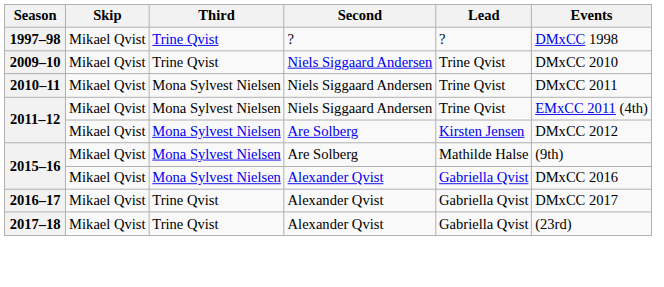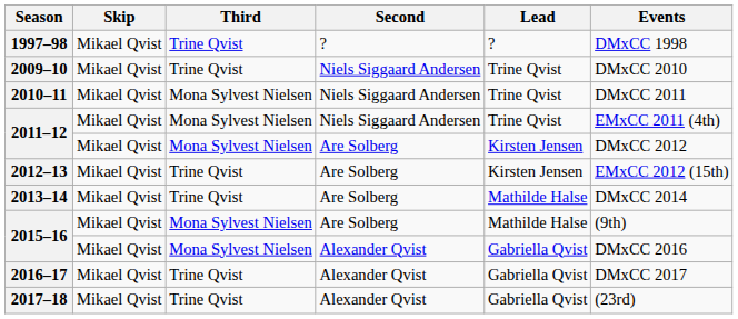 <table class="wikitable">
 <tr>
 <th scope="col" width=60>Season</th>
 <th scope="col">Skip</th>
 <th scope="col">Third</th>
 <th scope="col">Second</th>
 <th scope="col">Lead</th>
 <th scope="col">Events</th>
 </tr>
 <tr>
 <th scope="row">1997–98</th>
 <td>Mikael Qvist</td>
 <td><a href='#'>Trine Qvist</a></td>
 <td>?</td>
 <td>?</td>
 <td><a href='#'>DMxCC</a> 1998 </td>
 </tr>
 <tr>
 <th scope="row">2009–10</th>
 <td>Mikael Qvist</td>
 <td>Trine Qvist</td>
 <td><a href='#'>Niels Siggaard Andersen</a></td>
 <td>Trine Qvist</td>
 <td>DMxCC 2010 </td>
 </tr>
 <tr>
 <th scope="row">2010–11</th>
 <td>Mikael Qvist</td>
 <td>Mona Sylvest Nielsen</td>
 <td>Niels Siggaard Andersen</td>
 <td>Trine Qvist</td>
 <td>DMxCC 2011 </td>
 </tr>
 <tr>
 <th scope="row" rowspan="2">2011–12</th>
 <td>Mikael Qvist</td>
 <td>Mona Sylvest Nielsen</td>
 <td>Niels Siggaard Andersen</td>
 <td>Trine Qvist</td>
 <td><a href='#'>EMxCC 2011</a> (4th)</td>
 </tr>
 <tr>
 <td>Mikael Qvist</td>
 <td><a href='#'>Mona Sylvest Nielsen</a></td>
 <td><a href='#'>Are Solberg</a></td>
 <td><a href='#'>Kirsten Jensen</a></td>
 <td>DMxCC 2012 </td>
 </tr>
 <tr>
+<th scope="row">2012–13</th>
+<td>Mikael Qvist</td>
+<td>Trine Qvist</td>
+<td>Are Solberg</td>
+<td>Kirsten Jensen</td>
+<td><a href='#'>EMxCC 2012</a> (15th)</td>
+</tr>
+<tr>
+<th scope="row">2013–14</th>
+<td>Mikael Qvist</td>
+<td>Trine Qvist</td>
+<td>Are Solberg</td>
+<td><a href='#'>Mathilde Halse</a></td>
+<td>DMxCC 2014 </td>
+</tr>
+<tr>
 <th scope="row" rowspan="2">2015–16</th>
 <td>Mikael Qvist</td>
 <td><a href='#'>Mona Sylvest Nielsen</a></td>
 <td>Are Solberg</td>
 <td>Mathilde Halse</td>
 <td> (9th)</td>
 </tr>
 <tr>
 <td>Mikael Qvist</td>
 <td><a href='#'>Mona Sylvest Nielsen</a></td>
 <td><a href='#'>Alexander Qvist</a></td>
 <td><a href='#'>Gabriella Qvist</a></td>
 <td>DMxCC 2016 </td>
 </tr>
 <tr>
 <th scope="row">2016–17</th>
 <td>Mikael Qvist</td>
 <td>Trine Qvist</td>
 <td>Alexander Qvist</td>
 <td>Gabriella Qvist</td>
 <td>DMxCC 2017 </td>
 </tr>
 <tr>
 <th scope="row">2017–18</th>
 <td>Mikael Qvist</td>
 <td>Trine Qvist</td>
 <td>Alexander Qvist</td>
 <td>Gabriella Qvist</td>
 <td> (23rd)</td>
 </tr>
 </table>
